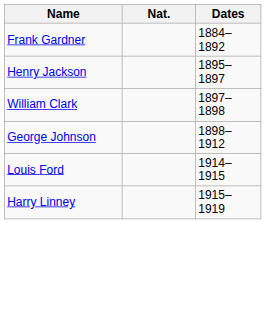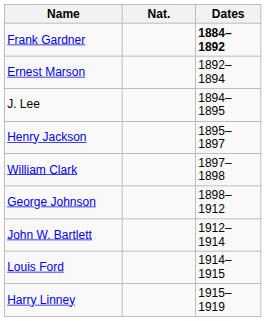 <table class="wikitable">
 <tr>
 <th width=150>Name</th>
 <th width=90>Nat.</th>
 <th width=80>Dates</th>
 </tr>
 <tr>
 <td><a href='#'>Frank Gardner</a></td>
 <td></td>
-<td>1884–1892</td>
+<td><strong>1884–1892</strong></td>
+</tr>
+<tr>
+<td><a href='#'>Ernest Marson</a></td>
+<td></td>
+<td>1892–1894</td>
+</tr>
+<tr>
+<td>J. Lee</td>
+<td></td>
+<td>1894–1895</td>
 </tr>
 <tr>
 <td><a href='#'>Henry Jackson</a></td>
 <td></td>
 <td>1895–1897</td>
 </tr>
 <tr>
 <td><a href='#'>William Clark</a></td>
 <td></td>
 <td>1897–1898</td>
 </tr>
 <tr>
 <td><a href='#'>George Johnson</a></td>
 <td></td>
 <td>1898–1912</td>
 </tr>
 <tr>
+<td><a href='#'>John W. Bartlett</a></td>
+<td></td>
+<td>1912–1914</td>
+</tr>
+<tr>
 <td><a href='#'>Louis Ford</a></td>
 <td></td>
 <td>1914–1915</td>
 </tr>
 <tr>
 <td><a href='#'>Harry Linney</a></td>
 <td></td>
 <td>1915–1919</td>
 </tr>
 </table>
